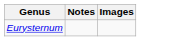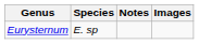 <table class="wikitable">
 <tr>
 <th>Genus</th>
+<th>Species</th>
 <th>Notes</th>
 <th>Images</th>
 </tr>
 <tr>
 <td><em><a href='#'>Eurysternum</a></em></td>
+<td><em>E. sp</em></td>
 <td></td>
 <td></td>
 </tr>
 </table>
